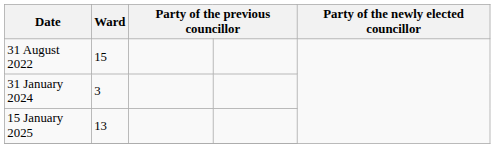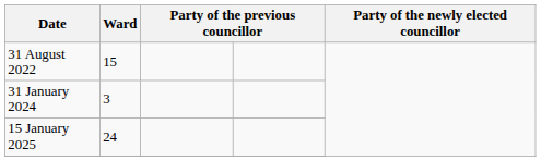 <table class="wikitable">
 <tr>
 <th>Date</th>
 <th>Ward</th>
 <th colspan=2>Party of the previous councillor</th>
 <th colspan=2>Party of the newly elected councillor</th>
 </tr>
 <tr>
 <td>31 August 2022</td>
 <td>15</td>
 <td></td>
 <td></td>
 </tr>
 <tr>
 <td>31 January 2024</td>
 <td>3</td>
 <td></td>
 <td></td>
 </tr>
 <tr>
 <td>15 January 2025</td>
-<td>13</td>
+<td>24</td>
 <td></td>
 <td></td>
 </tr>
 <tr>
 </tr>
 </table>
